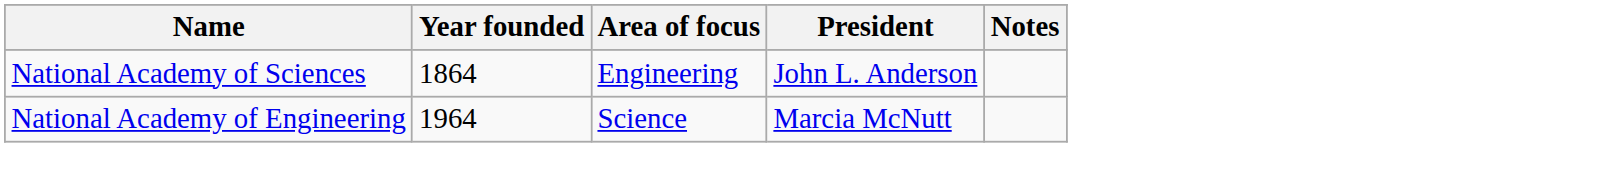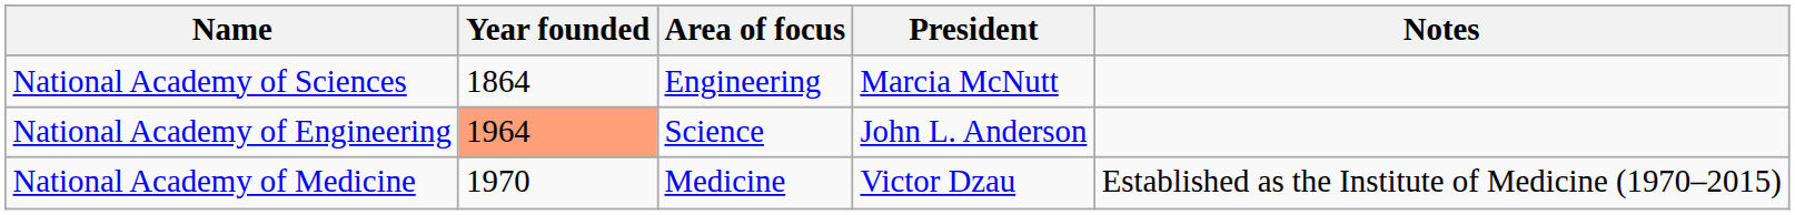 <table class="wikitable">
 <tr>
 <th>Name</th>
 <th>Year founded</th>
 <th>Area of focus</th>
 <th>President</th>
 <th>Notes</th>
 </tr>
 <tr>
 <td><a href='#'>National Academy of Sciences</a></td>
 <td>1864</td>
 <td><a href='#'>Engineering</a></td>
+<td><a href='#'>Marcia McNutt</a></td>
+<td></td>
+</tr>
+<tr>
+<td><a href='#'>National Academy of Engineering</a></td>
+<td style="background: lightsalmon;">1964</td>
+<td><a href='#'>Science</a></td>
 <td><a href='#'>John L. Anderson</a></td>
 <td></td>
 </tr>
 <tr>
-<td><a href='#'>National Academy of Engineering</a></td>
-<td>1964</td>
-<td><a href='#'>Science</a></td>
-<td><a href='#'>Marcia McNutt</a></td>
-<td></td>
+<td><a href='#'>National Academy of Medicine</a></td>
+<td>1970</td>
+<td><a href='#'>Medicine</a></td>
+<td><a href='#'>Victor Dzau</a></td>
+<td>Established as the Institute of Medicine (1970–2015)</td>
 </tr>
 </table>
